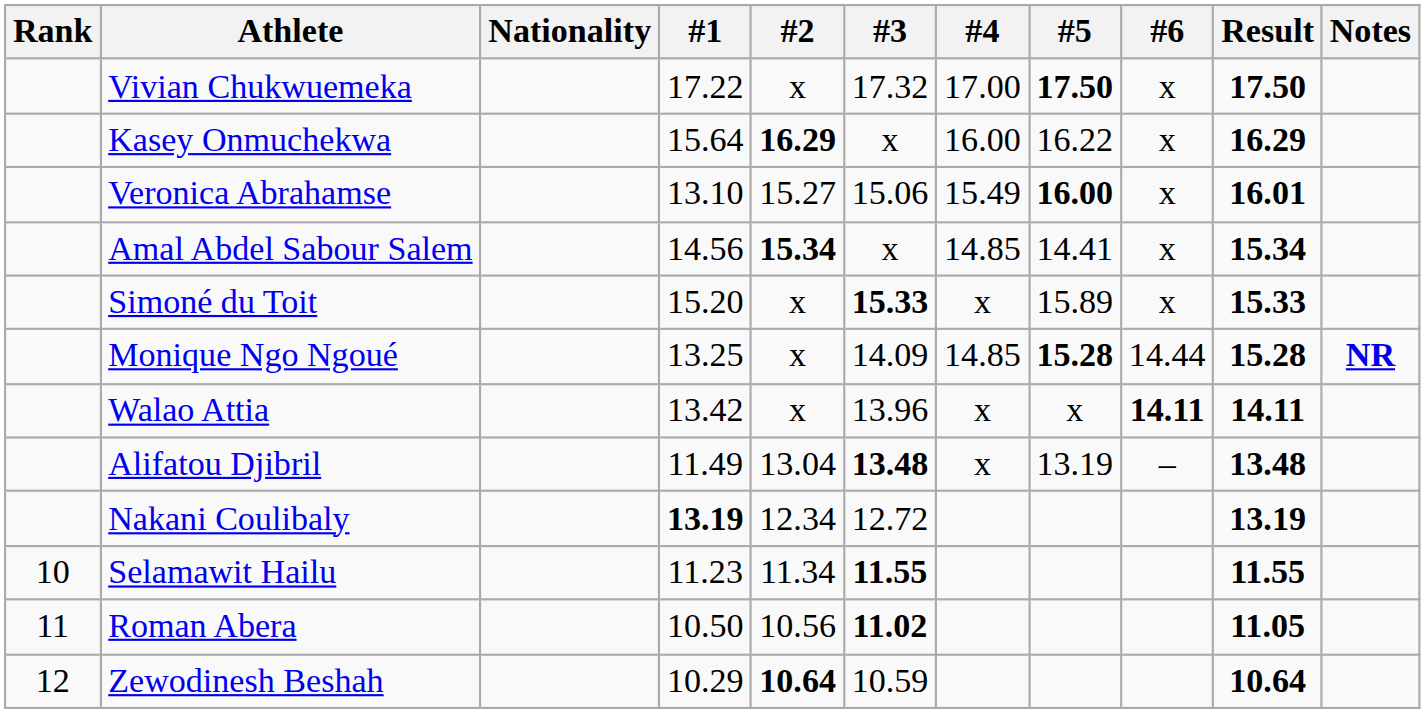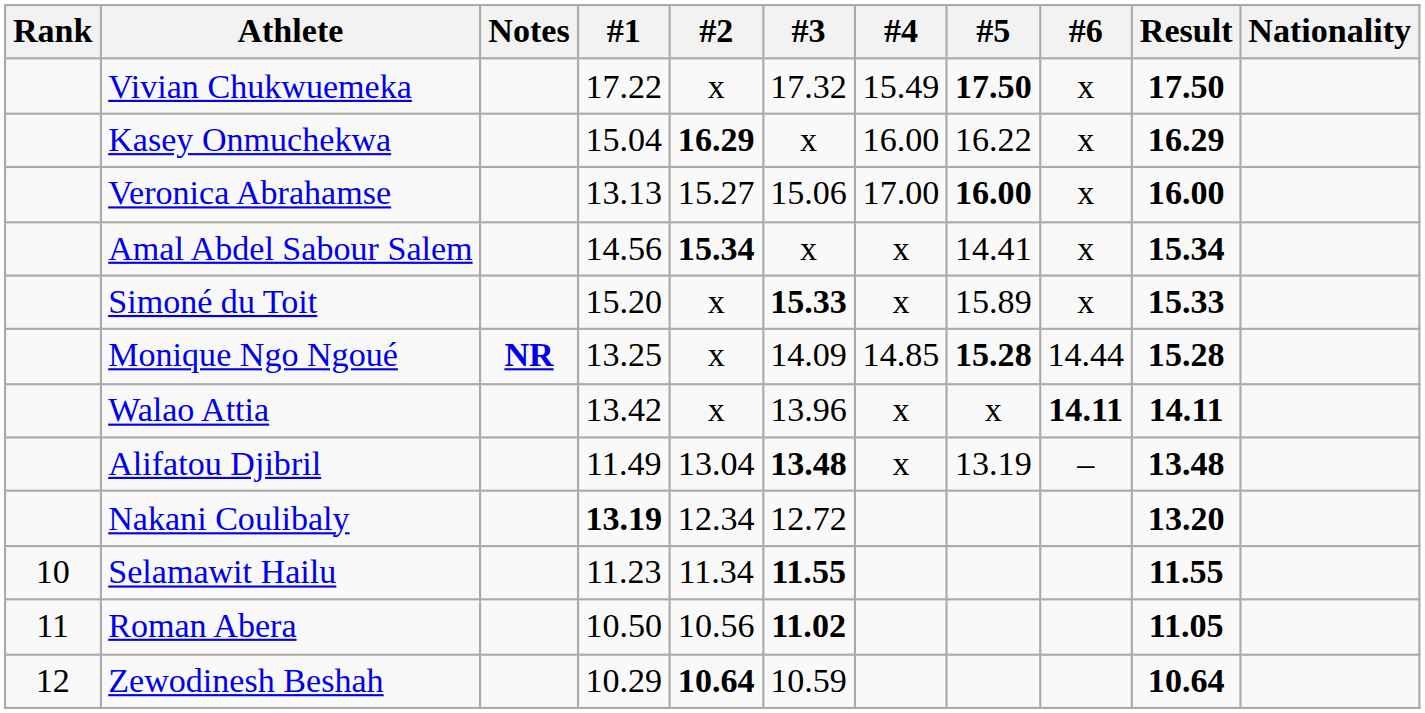 <table class="wikitable sortable" style="text-align:center">
 <tr>
 <th>Rank</th>
 <th>Athlete</th>
-<th>Nationality</th>
+<th>Notes</th>
 <th>#1</th>
 <th>#2</th>
 <th>#3</th>
 <th>#4</th>
 <th>#5</th>
 <th>#6</th>
 <th>Result</th>
-<th>Notes</th>
+<th>Nationality</th>
 </tr>
 <tr>
 <td></td>
 <td align="left"><a href='#'>Vivian Chukwuemeka</a></td>
-<td align=left></td>
+<td></td>
 <td>17.22</td>
 <td>x</td>
 <td>17.32</td>
-<td>17.00</td>
+<td>15.49</td>
 <td><strong>17.50</strong></td>
 <td>x</td>
 <td><strong>17.50</strong></td>
-<td></td>
+<td align=left></td>
 </tr>
 <tr>
 <td></td>
 <td align="left"><a href='#'>Kasey Onmuchekwa</a></td>
-<td align=left></td>
-<td>15.64</td>
+<td></td>
+<td>15.04</td>
 <td><strong>16.29</strong></td>
 <td>x</td>
 <td>16.00</td>
 <td>16.22</td>
 <td>x</td>
 <td><strong>16.29</strong></td>
-<td></td>
+<td align=left></td>
 </tr>
 <tr>
 <td></td>
 <td align="left"><a href='#'>Veronica Abrahamse</a></td>
-<td align=left></td>
-<td>13.10</td>
+<td></td>
+<td>13.13</td>
 <td>15.27</td>
 <td>15.06</td>
-<td>15.49</td>
+<td>17.00</td>
 <td><strong>16.00</strong></td>
 <td>x</td>
-<td><strong>16.01</strong></td>
-<td></td>
+<td><strong>16.00</strong></td>
+<td align=left></td>
 </tr>
 <tr>
 <td></td>
 <td align="left"><a href='#'>Amal Abdel Sabour Salem</a></td>
-<td align=left></td>
+<td></td>
 <td>14.56</td>
 <td><strong>15.34</strong></td>
 <td>x</td>
-<td>14.85</td>
+<td>x</td>
 <td>14.41</td>
 <td>x</td>
 <td><strong>15.34</strong></td>
-<td></td>
+<td align=left></td>
 </tr>
 <tr>
 <td></td>
 <td align="left"><a href='#'>Simoné du Toit</a></td>
-<td align=left></td>
+<td></td>
 <td>15.20</td>
 <td>x</td>
 <td><strong>15.33</strong></td>
 <td>x</td>
 <td>15.89</td>
 <td>x</td>
 <td><strong>15.33</strong></td>
-<td></td>
+<td align=left></td>
 </tr>
 <tr>
 <td></td>
 <td align="left"><a href='#'>Monique Ngo Ngoué</a></td>
-<td align=left></td>
+<td><strong><a href='#'>NR</a></strong></td>
 <td>13.25</td>
 <td>x</td>
 <td>14.09</td>
 <td>14.85</td>
 <td><strong>15.28</strong></td>
 <td>14.44</td>
 <td><strong>15.28</strong></td>
-<td><strong><a href='#'>NR</a></strong></td>
+<td align=left></td>
 </tr>
 <tr>
 <td></td>
 <td align="left"><a href='#'>Walao Attia</a></td>
-<td align=left></td>
+<td></td>
 <td>13.42</td>
 <td>x</td>
 <td>13.96</td>
 <td>x</td>
 <td>x</td>
 <td><strong>14.11</strong></td>
 <td><strong>14.11</strong></td>
-<td></td>
+<td align=left></td>
 </tr>
 <tr>
 <td></td>
 <td align="left"><a href='#'>Alifatou Djibril</a></td>
-<td align=left></td>
+<td></td>
 <td>11.49</td>
 <td>13.04</td>
 <td><strong>13.48</strong></td>
 <td>x</td>
 <td>13.19</td>
 <td>–</td>
 <td><strong>13.48</strong></td>
-<td></td>
+<td align=left></td>
 </tr>
 <tr>
 <td></td>
 <td align="left"><a href='#'>Nakani Coulibaly</a></td>
-<td align=left></td>
+<td></td>
 <td><strong>13.19</strong></td>
 <td>12.34</td>
 <td>12.72</td>
 <td></td>
 <td></td>
 <td></td>
-<td><strong>13.19</strong></td>
-<td></td>
+<td><strong>13.20</strong></td>
+<td align=left></td>
 </tr>
 <tr>
 <td>10</td>
 <td align="left"><a href='#'>Selamawit Hailu</a></td>
-<td align=left></td>
+<td></td>
 <td>11.23</td>
 <td>11.34</td>
 <td><strong>11.55</strong></td>
 <td></td>
 <td></td>
 <td></td>
 <td><strong>11.55</strong></td>
-<td></td>
+<td align=left></td>
 </tr>
 <tr>
 <td>11</td>
 <td align="left"><a href='#'>Roman Abera</a></td>
-<td align=left></td>
+<td></td>
 <td>10.50</td>
 <td>10.56</td>
 <td><strong>11.02</strong></td>
 <td></td>
 <td></td>
 <td></td>
 <td><strong>11.05</strong></td>
-<td></td>
+<td align=left></td>
 </tr>
 <tr>
 <td>12</td>
 <td align="left"><a href='#'>Zewodinesh Beshah</a></td>
-<td align=left></td>
+<td></td>
 <td>10.29</td>
 <td><strong>10.64</strong></td>
 <td>10.59</td>
 <td></td>
 <td></td>
 <td></td>
 <td><strong>10.64</strong></td>
-<td></td>
+<td align=left></td>
 </tr>
 </table>
